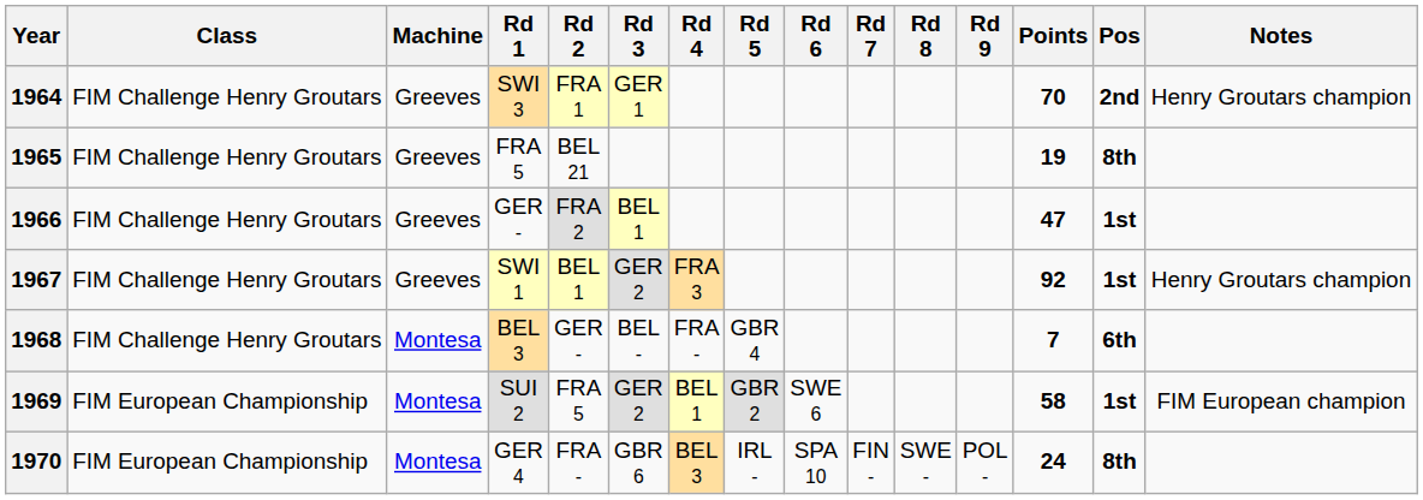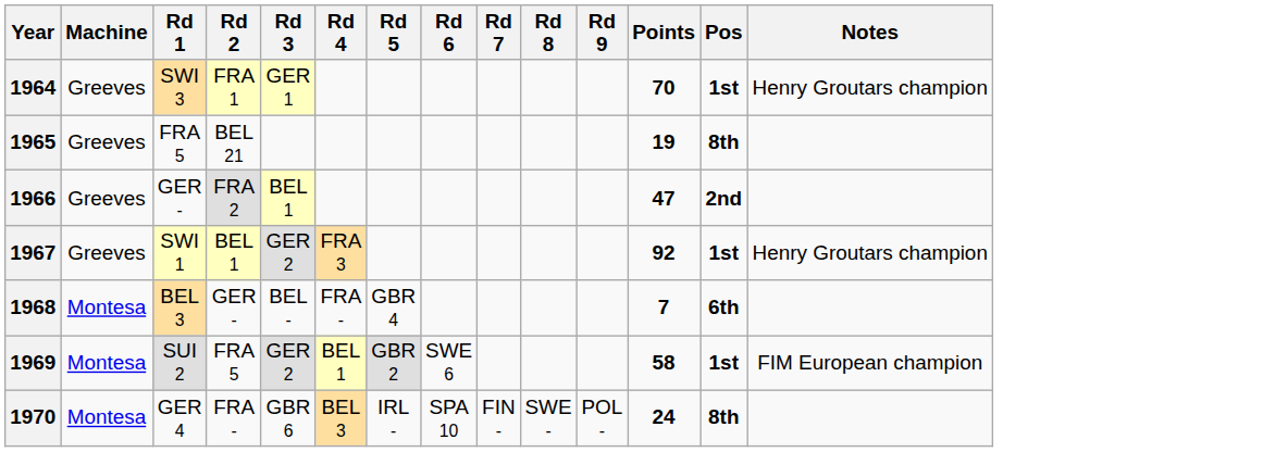 <table class="wikitable" style="font-size: 85%; text-align:center">
 <tr valign="top">
 <th valign="middle">Year</th>
-<th valign="middle">Class</th>
 <th valign="middle">Machine</th>
 <th>Rd<br>1</th>
 <th>Rd<br>2</th>
 <th>Rd<br>3</th>
 <th>Rd<br>4</th>
 <th>Rd<br>5</th>
 <th>Rd<br>6</th>
 <th>Rd<br>7</th>
 <th>Rd<br>8</th>
 <th>Rd<br>9</th>
 <th valign="middle">Points</th>
 <th valign="middle">Pos</th>
 <th valign="middle">Notes</th>
 </tr>
 <tr>
 <th>1964</th>
-<td align="left">FIM Challenge Henry Groutars</td>
 <td>Greeves</td>
 <td style="background:#FFDF9F;">SWI<br><small>3</small></td>
 <td style="background:#FFFFBF;">FRA<br><small>1</small></td>
 <td style="background:#FFFFBF;">GER<br><small>1</small></td>
 <td></td>
 <td></td>
 <td></td>
 <td></td>
 <td></td>
 <td></td>
 <td><strong>70</strong></td>
-<td><strong>2nd</strong></td>
+<td><strong> 1st</strong></td>
 <td>Henry Groutars champion</td>
 </tr>
 <tr>
 <th>1965</th>
-<td align="left">FIM Challenge Henry Groutars</td>
 <td>Greeves</td>
 <td>FRA<br><small>5</small></td>
 <td>BEL<br><small>21</small></td>
 <td></td>
 <td></td>
 <td></td>
 <td></td>
 <td></td>
 <td></td>
 <td></td>
 <td><strong>19</strong></td>
 <td><strong>8th</strong></td>
 <td></td>
 </tr>
 <tr>
 <th>1966</th>
-<td align="left">FIM Challenge Henry Groutars</td>
 <td>Greeves</td>
 <td>GER<br><small>-</small></td>
 <td style="background:#DFDFDF;">FRA<br><small>2</small></td>
 <td style="background:#FFFFBF;">BEL<br><small>1</small></td>
 <td></td>
 <td></td>
 <td></td>
 <td></td>
 <td></td>
 <td></td>
 <td><strong>47</strong></td>
-<td><strong> 1st</strong></td>
+<td><strong>2nd</strong></td>
 <td></td>
 </tr>
 <tr>
 <th>1967</th>
-<td align="left">FIM Challenge Henry Groutars</td>
 <td>Greeves</td>
 <td style="background:#FFFFBF;">SWI<br><small>1</small></td>
 <td style="background:#FFFFBF;">BEL<br><small>1</small></td>
 <td style="background:#DFDFDF;">GER<br><small>2</small></td>
 <td style="background:#FFDF9F;">FRA<br><small>3</small></td>
 <td></td>
 <td></td>
 <td></td>
 <td></td>
 <td></td>
 <td><strong>92</strong></td>
 <td><strong>1st</strong></td>
 <td>Henry Groutars champion</td>
 </tr>
 <tr>
 <th>1968</th>
-<td align="left">FIM Challenge Henry Groutars</td>
 <td><a href='#'>Montesa</a></td>
 <td style="background:#FFDF9F;">BEL<br><small>3</small></td>
 <td>GER<br><small>-</small></td>
 <td>BEL<br><small>-</small></td>
 <td>FRA<br><small>-</small></td>
 <td>GBR<br><small>4</small></td>
 <td></td>
 <td></td>
 <td></td>
 <td></td>
 <td><strong>7</strong></td>
 <td><strong>6th</strong></td>
 <td></td>
 </tr>
 <tr>
 <th>1969</th>
-<td align="left">FIM European Championship</td>
 <td><a href='#'>Montesa</a></td>
 <td style="background:#DFDFDF;">SUI<br><small>2</small></td>
 <td>FRA<br><small>5</small></td>
 <td style="background:#DFDFDF;">GER<br><small>2</small></td>
 <td style="background:#FFFFBF;">BEL<br><small>1</small></td>
 <td style="background:#DFDFDF;">GBR<br><small>2</small></td>
 <td>SWE<br><small>6</small></td>
 <td></td>
 <td></td>
 <td></td>
 <td><strong>58</strong></td>
 <td><strong>1st</strong></td>
 <td>FIM European champion</td>
 </tr>
 <tr>
 <th>1970</th>
-<td align="left">FIM European Championship</td>
 <td><a href='#'>Montesa</a></td>
 <td>GER<br><small>4</small></td>
 <td>FRA<br><small>-</small></td>
 <td>GBR<br><small>6</small></td>
 <td style="background:#FFDF9F;">BEL<br><small>3</small></td>
 <td>IRL<br><small>-</small></td>
 <td>SPA<br><small>10</small></td>
 <td>FIN<br><small>-</small></td>
 <td>SWE<br><small>-</small></td>
 <td>POL<br><small>-</small></td>
 <td><strong>24</strong></td>
 <td><strong>8th</strong></td>
 <td></td>
 </tr>
 </table>
